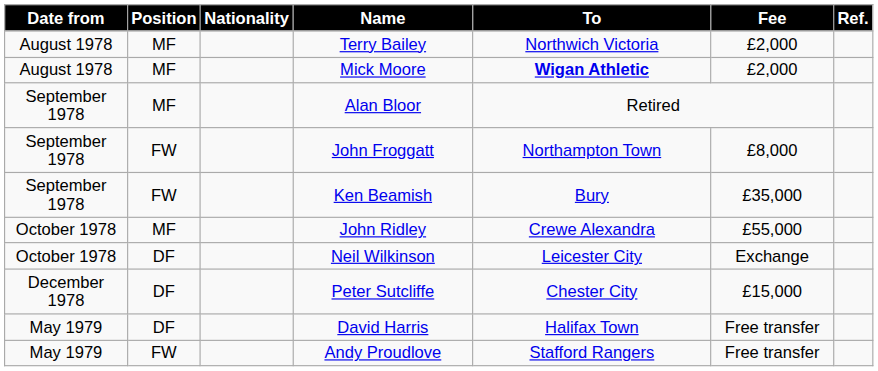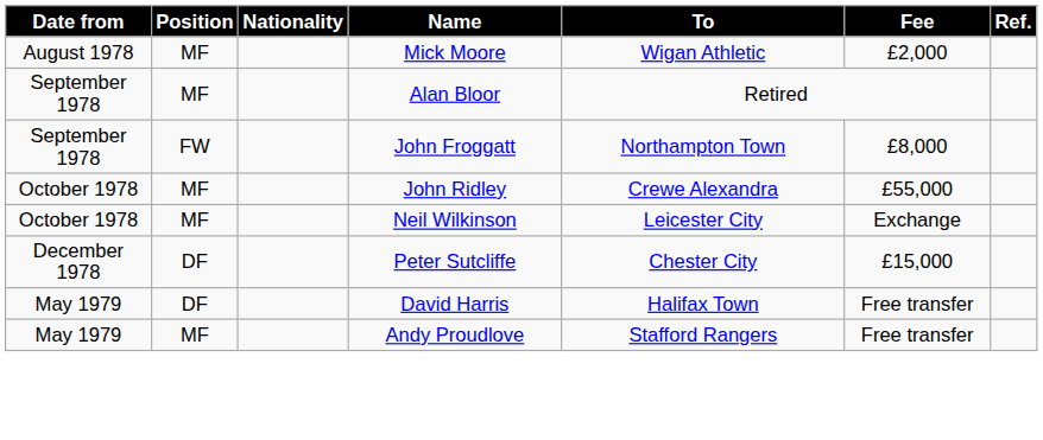 <table class="wikitable" style="text-align:center; font-size:90%; ">
 <tr>
 <th style="background:#000000; color:white; width:100px;">Date from</th>
 <th style="background:#000000; color:white; width:50px;">Position</th>
 <th style="background:#000000; color:white; width:50px;">Nationality</th>
 <th style="background:#000000; color:white; width:150px;">Name</th>
 <th style="background:#000000; color:white; width:200px;">To</th>
 <th style="background:#000000; color:white; width:100px;">Fee</th>
 <th style="background:#000000; color:white; width:25px;">Ref.</th>
 </tr>
 <tr>
 <td>August 1978</td>
 <td>MF</td>
 <td></td>
-<td><a href='#'>Terry Bailey</a></td>
-<td><a href='#'>Northwich Victoria</a></td>
-<td>£2,000</td>
-<td></td>
-</tr>
-<tr>
-<td>August 1978</td>
-<td>MF</td>
-<td></td>
 <td><a href='#'>Mick Moore</a></td>
-<td><strong><a href='#'>Wigan Athletic</a></strong></td>
+<td><a href='#'>Wigan Athletic</a></td>
 <td>£2,000</td>
 <td></td>
 </tr>
 <tr>
 <td>September 1978</td>
 <td>MF</td>
 <td></td>
 <td><a href='#'>Alan Bloor</a></td>
 <td colspan="2">Retired</td>
 <td></td>
 </tr>
 <tr>
 <td>September 1978</td>
 <td>FW</td>
 <td></td>
 <td><a href='#'>John Froggatt</a></td>
 <td><a href='#'>Northampton Town</a></td>
 <td>£8,000</td>
 <td></td>
 </tr>
 <tr>
-<td>September 1978</td>
-<td>FW</td>
-<td></td>
-<td><a href='#'>Ken Beamish</a></td>
-<td><a href='#'>Bury</a></td>
-<td>£35,000</td>
-<td></td>
-</tr>
-<tr>
 <td>October 1978</td>
 <td>MF</td>
 <td></td>
 <td><a href='#'>John Ridley</a></td>
 <td><a href='#'>Crewe Alexandra</a></td>
 <td>£55,000</td>
 <td></td>
 </tr>
 <tr>
 <td>October 1978</td>
-<td>DF</td>
+<td>MF</td>
 <td></td>
 <td><a href='#'>Neil Wilkinson</a></td>
 <td><a href='#'>Leicester City</a></td>
 <td>Exchange</td>
 <td></td>
 </tr>
 <tr>
 <td>December 1978</td>
 <td>DF</td>
 <td></td>
 <td><a href='#'>Peter Sutcliffe</a></td>
 <td><a href='#'>Chester City</a></td>
 <td>£15,000</td>
 <td></td>
 </tr>
 <tr>
 <td>May 1979</td>
 <td>DF</td>
 <td></td>
 <td><a href='#'>David Harris</a></td>
 <td><a href='#'>Halifax Town</a></td>
 <td>Free transfer</td>
 <td></td>
 </tr>
 <tr>
 <td>May 1979</td>
-<td>FW</td>
+<td>MF</td>
 <td></td>
 <td><a href='#'>Andy Proudlove</a></td>
 <td><a href='#'>Stafford Rangers</a></td>
 <td>Free transfer</td>
 <td></td>
 </tr>
 </table>
